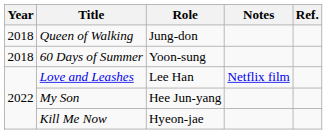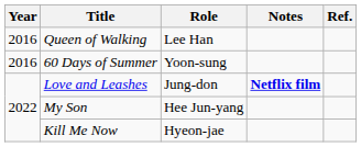 <table class="wikitable">
 <tr>
 <th>Year</th>
 <th>Title</th>
 <th>Role</th>
 <th>Notes</th>
 <th>Ref.</th>
 </tr>
 <tr>
-<td>2018</td>
+<td>2016</td>
 <td><em>Queen of Walking</em></td>
-<td>Jung-don</td>
+<td>Lee Han</td>
 <td></td>
 <td></td>
 </tr>
 <tr>
-<td>2018</td>
+<td>2016</td>
 <td><em>60 Days of Summer</em></td>
 <td>Yoon-sung</td>
 <td></td>
 <td></td>
 </tr>
 <tr>
 <td rowspan=3>2022</td>
 <td><em><a href='#'>Love and Leashes</a></em></td>
-<td>Lee Han</td>
-<td><a href='#'>Netflix film</a></td>
+<td>Jung-don</td>
+<td><strong><a href='#'>Netflix film</a></strong></td>
 <td></td>
 </tr>
 <tr>
 <td><em>My Son</em></td>
 <td>Hee Jun-yang</td>
 <td></td>
 <td></td>
 </tr>
 <tr>
 <td><em>Kill Me Now</em></td>
 <td>Hyeon-jae</td>
 <td></td>
 <td></td>
 </tr>
 </table>
